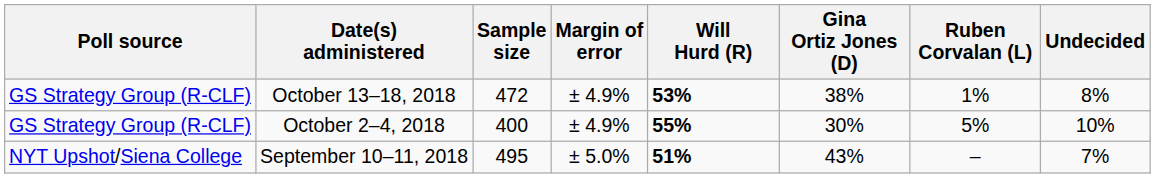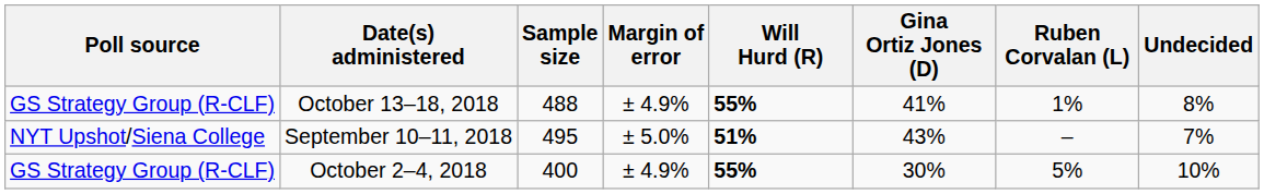 <table class="wikitable">
 <tr>
 <th>Poll source</th>
 <th>Date(s)<br>administered</th>
 <th>Sample<br>size</th>
 <th>Margin of<br>error</th>
 <th style="width:100px;">Will<br>Hurd (R)</th>
 <th style="width:100px;">Gina<br>Ortiz Jones (D)</th>
 <th style="width:100px;">Ruben<br>Corvalan (L)</th>
 <th>Undecided</th>
 </tr>
 <tr>
 <td><a href='#'>GS Strategy Group (R-CLF)</a></td>
 <td align=center>October 13–18, 2018</td>
-<td align=center>472</td>
+<td align=center>488</td>
 <td align=center>± 4.9%</td>
-<td><strong>53%</strong></td>
-<td align=center>38%</td>
+<td><strong>55%</strong></td>
+<td align=center>41%</td>
 <td align=center>1%</td>
 <td align=center>8%</td>
+</tr>
+<tr>
+<td><a href='#'>NYT Upshot</a>/<a href='#'>Siena College</a></td>
+<td align=center>September 10–11, 2018</td>
+<td align=center>495</td>
+<td align=center>± 5.0%</td>
+<td><strong>51%</strong></td>
+<td align=center>43%</td>
+<td align=center>–</td>
+<td align=center>7%</td>
 </tr>
 <tr>
 <td><a href='#'>GS Strategy Group (R-CLF)</a></td>
 <td align=center>October 2–4, 2018</td>
 <td align=center>400</td>
 <td align=center>± 4.9%</td>
 <td><strong>55%</strong></td>
 <td align=center>30%</td>
 <td align=center>5%</td>
 <td align=center>10%</td>
 </tr>
-<tr>
-<td><a href='#'>NYT Upshot</a>/<a href='#'>Siena College</a></td>
-<td align=center>September 10–11, 2018</td>
-<td align=center>495</td>
-<td align=center>± 5.0%</td>
-<td><strong>51%</strong></td>
-<td align=center>43%</td>
-<td align=center>–</td>
-<td align=center>7%</td>
-</tr>
 </table>
